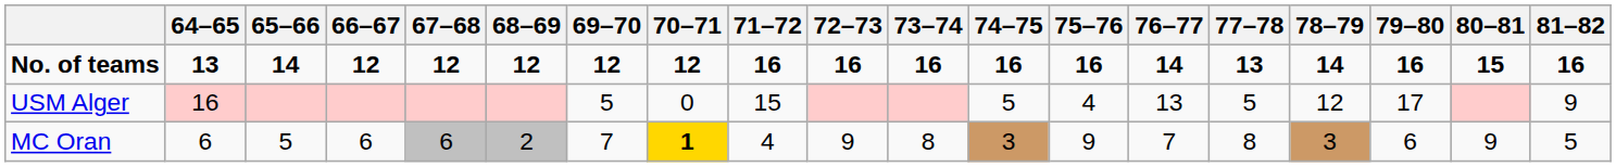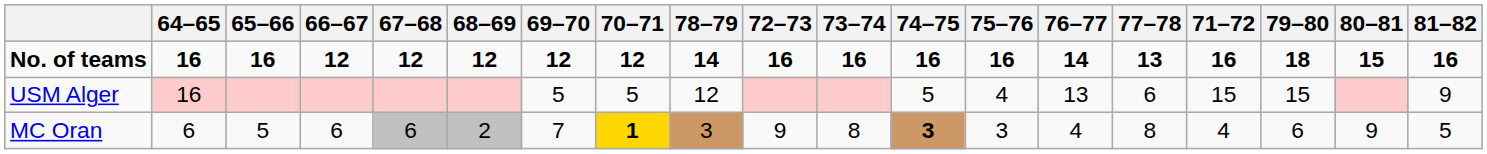 <table border=1  bordercolor="#CCCCCC" class=wikitable style="font-size:90%;">
 <tr align=LEFT valign=CENTER>
 <th></th>
 <th>64–65</th>
 <th>65–66</th>
 <th>66–67</th>
 <th>67–68</th>
 <th>68–69</th>
 <th>69–70</th>
 <th>70–71</th>
-<th>71–72</th>
+<th>78–79</th>
 <th>72–73</th>
 <th>73–74</th>
 <th>74–75</th>
 <th>75–76</th>
 <th>76–77</th>
 <th>77–78</th>
-<th>78–79</th>
+<th>71–72</th>
 <th>79–80</th>
 <th>80–81</th>
 <th>81–82</th>
 </tr>
 <tr align=CENTER>
 <td><strong>No. of teams</strong></td>
-<td><strong>13</strong></td>
-<td><strong>14</strong></td>
+<td><strong>16</strong></td>
+<td><strong>16</strong></td>
 <td><strong>12</strong></td>
 <td><strong>12</strong></td>
 <td><strong>12</strong></td>
 <td><strong>12</strong></td>
 <td><strong>12</strong></td>
-<td><strong>16</strong></td>
+<td><strong>14</strong></td>
 <td><strong>16</strong></td>
 <td><strong>16</strong></td>
 <td><strong>16</strong></td>
 <td><strong>16</strong></td>
 <td><strong>14</strong></td>
 <td><strong>13</strong></td>
-<td><strong>14</strong></td>
 <td><strong>16</strong></td>
+<td><strong>18</strong></td>
 <td><strong>15</strong></td>
 <td><strong>16</strong></td>
 </tr>
 <tr align=CENTER valign=BOTTOM>
 <td align=LEFT><a href='#'>USM Alger</a></td>
 <td bgcolor=#FFCCCC>16</td>
 <td bgcolor=#FFCCCC></td>
 <td bgcolor=#FFCCCC></td>
 <td bgcolor=#FFCCCC></td>
 <td bgcolor=#FFCCCC></td>
 <td>5</td>
-<td>0</td>
-<td>15</td>
+<td>5</td>
+<td>12</td>
 <td bgcolor=#FFCCCC></td>
 <td bgcolor=#FFCCCC></td>
 <td>5</td>
 <td>4</td>
 <td>13</td>
-<td>5</td>
-<td>12</td>
-<td>17</td>
+<td>6</td>
+<td>15</td>
+<td>15</td>
 <td bgcolor=#FFCCCC></td>
 <td>9</td>
 </tr>
 <tr align=CENTER valign=BOTTOM>
 <td align=LEFT><a href='#'>MC Oran</a></td>
 <td>6</td>
 <td>5</td>
 <td>6</td>
 <td bgcolor=silver>6</td>
 <td bgcolor=silver>2</td>
 <td>7</td>
 <td bgcolor=gold><strong>1</strong></td>
-<td>4</td>
+<td bgcolor=#cc9966>3</td>
 <td>9</td>
 <td>8</td>
-<td bgcolor=#cc9966>3</td>
-<td>9</td>
-<td>7</td>
+<td bgcolor=#cc9966><strong>3</strong></td>
+<td>3</td>
+<td>4</td>
 <td>8</td>
-<td bgcolor=#cc9966>3</td>
+<td>4</td>
 <td>6</td>
 <td>9</td>
 <td>5</td>
 </tr>
 </table>
